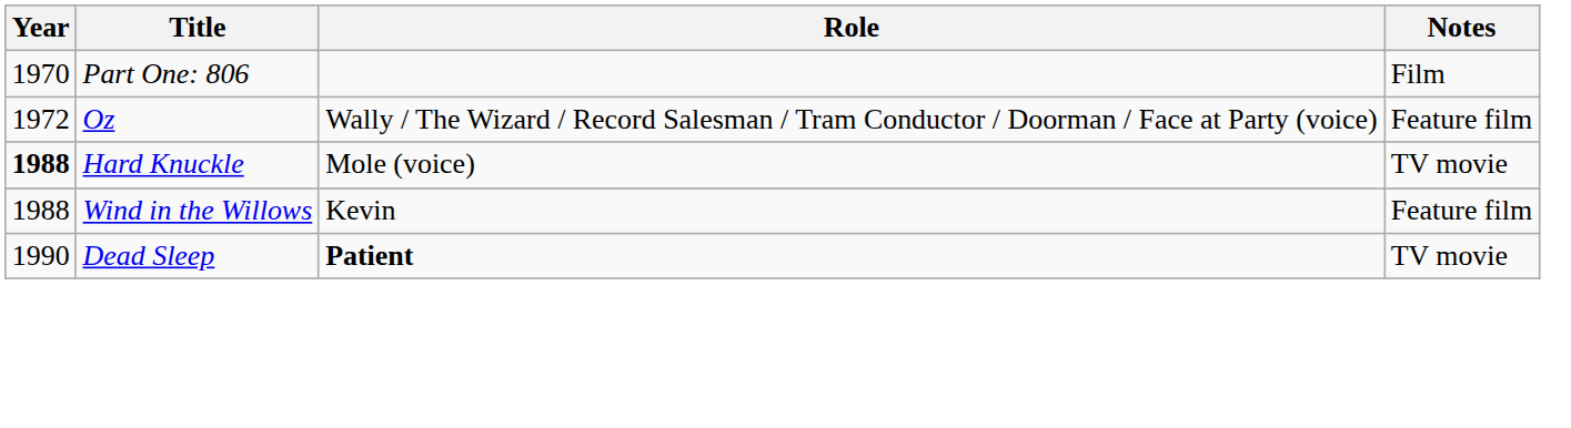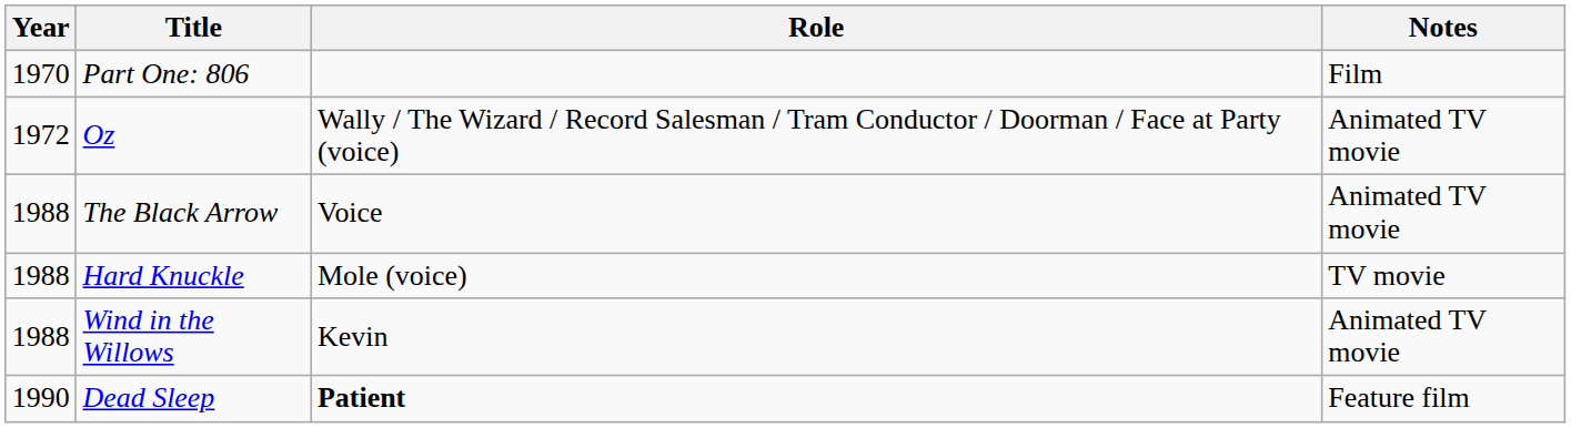 <table class="wikitable sortable">
 <tr>
 <th>Year</th>
 <th>Title</th>
 <th>Role</th>
 <th>Notes</th>
 </tr>
 <tr>
 <td>1970</td>
 <td><em>Part One: 806</em></td>
 <td></td>
 <td>Film</td>
 </tr>
 <tr>
 <td>1972</td>
 <td><em><a href='#'>Oz</a></em></td>
 <td>Wally / The Wizard / Record Salesman / Tram Conductor / Doorman / Face at Party (voice)</td>
-<td>Feature film</td>
+<td>Animated TV movie</td>
 </tr>
 <tr>
-<td><strong>1988</strong></td>
+<td>1988</td>
+<td><em>The Black Arrow</em></td>
+<td>Voice</td>
+<td>Animated TV movie</td>
+</tr>
+<tr>
+<td>1988</td>
 <td><em><a href='#'>Hard Knuckle</a></em></td>
 <td>Mole (voice)</td>
 <td>TV movie</td>
 </tr>
 <tr>
 <td>1988</td>
 <td><em><a href='#'>Wind in the Willows</a></em></td>
 <td>Kevin</td>
-<td>Feature film</td>
+<td>Animated TV movie</td>
 </tr>
 <tr>
 <td>1990</td>
 <td><em><a href='#'>Dead Sleep</a></em></td>
 <td><strong>Patient</strong></td>
-<td>TV movie</td>
+<td>Feature film</td>
 </tr>
 </table>
